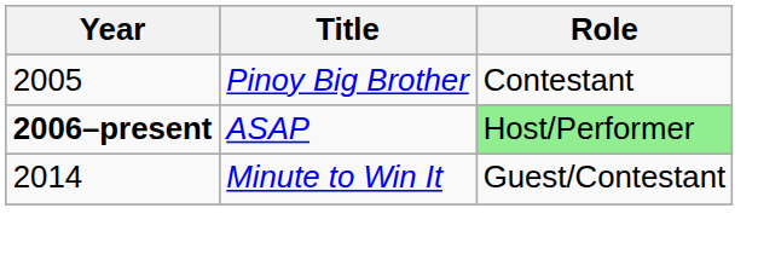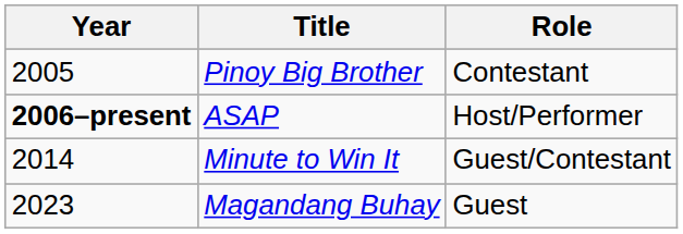 <table class="wikitable sortable">
 <tr>
 <th>Year</th>
 <th>Title</th>
 <th>Role</th>
 </tr>
 <tr>
 <td>2005</td>
 <td><em><a href='#'>Pinoy Big Brother</a></em></td>
 <td>Contestant</td>
 </tr>
 <tr>
 <td><strong>2006–present</strong></td>
 <td><em><a href='#'>ASAP</a></em></td>
-<td style="background: lightgreen;">Host/Performer</td>
+<td>Host/Performer</td>
 </tr>
 <tr>
 <td>2014</td>
 <td><em><a href='#'>Minute to Win It</a></em></td>
 <td>Guest/Contestant</td>
 </tr>
+<tr>
+<td>2023</td>
+<td><em><a href='#'>Magandang Buhay</a></em></td>
+<td>Guest</td>
+</tr>
 </table>
